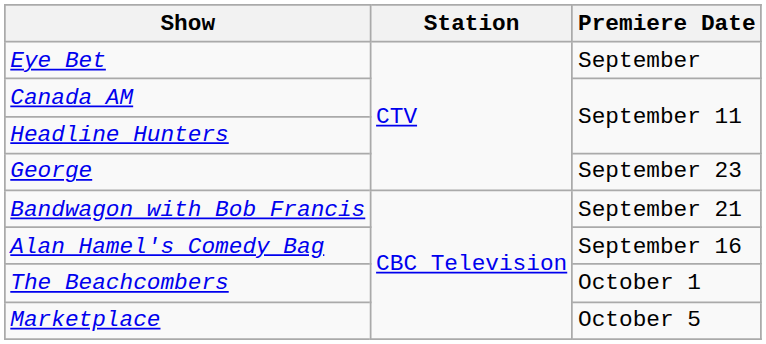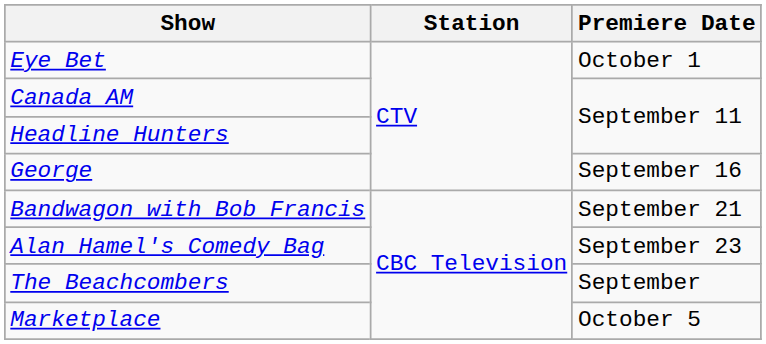 <table class="wikitable">
 <tr>
 <th>Show</th>
 <th>Station</th>
 <th>Premiere Date</th>
 </tr>
 <tr>
 <td><em><a href='#'>Eye Bet</a></em></td>
 <td rowspan="4"><a href='#'>CTV</a></td>
-<td>September</td>
+<td>October 1</td>
 </tr>
 <tr>
 <td><em><a href='#'>Canada AM</a></em></td>
 <td rowspan="2">September 11</td>
 </tr>
 <tr>
 <td><em><a href='#'>Headline Hunters</a></em></td>
 </tr>
 <tr>
 <td><em><a href='#'>George</a></em></td>
-<td>September 23</td>
+<td>September 16</td>
 </tr>
 <tr>
 <td><em><a href='#'>Bandwagon with Bob Francis</a></em></td>
 <td rowspan="4"><a href='#'>CBC Television</a></td>
 <td>September 21</td>
 </tr>
 <tr>
 <td><em><a href='#'>Alan Hamel's Comedy Bag</a></em></td>
-<td>September 16</td>
+<td>September 23</td>
 </tr>
 <tr>
 <td><em><a href='#'>The Beachcombers</a></em></td>
-<td>October 1</td>
+<td>September</td>
 </tr>
 <tr>
 <td><em><a href='#'>Marketplace</a></em></td>
 <td>October 5</td>
 </tr>
 </table>
